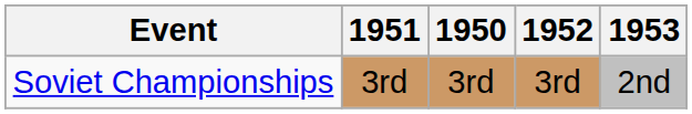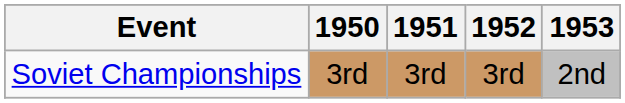 <table class="wikitable" style="text-align:center">
 <tr>
 <th>Event</th>
+<th>1950</th>
 <th>1951</th>
-<th>1950</th>
 <th>1952</th>
 <th>1953</th>
 </tr>
 <tr>
 <td align=left><a href='#'>Soviet Championships</a></td>
 <td bgcolor=cc9966>3rd</td>
 <td bgcolor=cc9966>3rd</td>
 <td bgcolor=cc9966>3rd</td>
 <td bgcolor=silver>2nd</td>
 </tr>
 </table>
